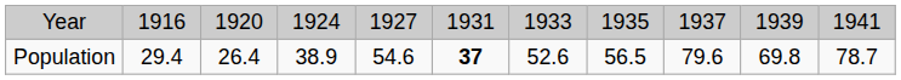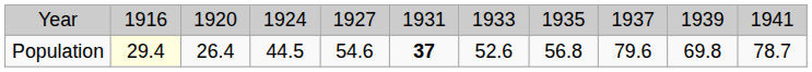 <table class="wikitable alternance">
 <tr align="center" bgcolor="#cccccc">
 <td width="80">Year</td>
 <td width="50">1916</td>
 <td width="50">1920</td>
 <td width="50">1924</td>
 <td width="50">1927</td>
 <td width="50">1931</td>
 <td width="50">1933</td>
 <td width="50">1935</td>
 <td width="50">1937</td>
 <td width="50">1939</td>
 <td width="50">1941</td>
 </tr>
 <tr align="center">
 <td>Population</td>
-<td>29.4</td>
+<td style="background: lightyellow;">29.4</td>
 <td>26.4</td>
-<td>38.9</td>
+<td>44.5</td>
 <td>54.6</td>
 <td><strong>37</strong></td>
 <td>52.6</td>
-<td>56.5</td>
+<td>56.8</td>
 <td>79.6</td>
 <td>69.8</td>
 <td>78.7</td>
 </tr>
 </table>
